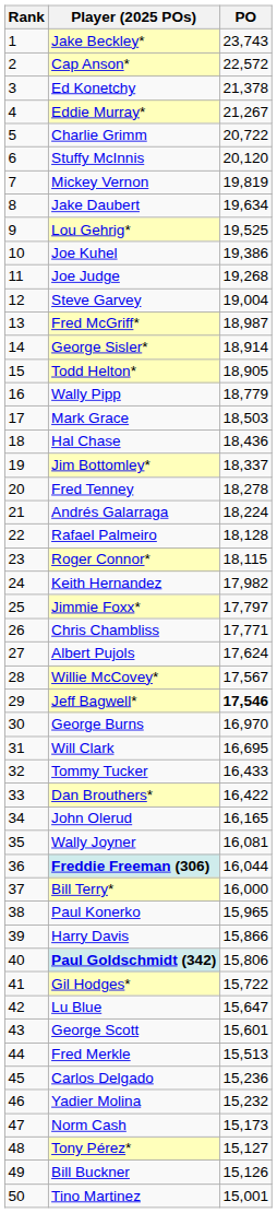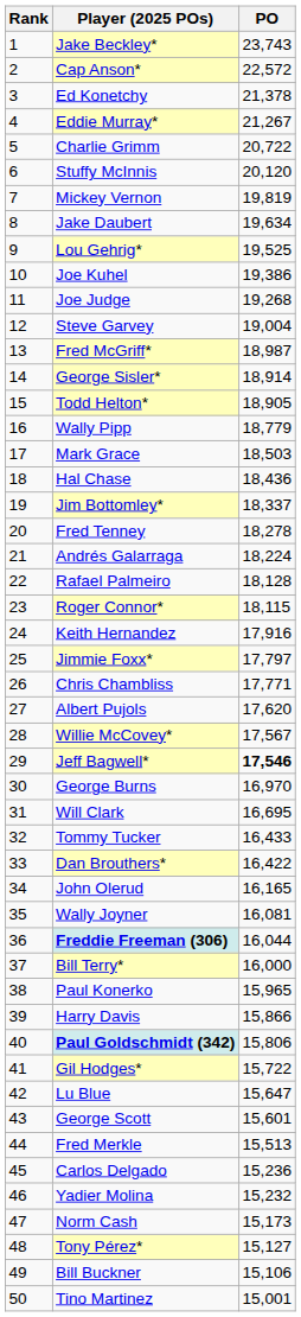 <table class="wikitable" style="float:left;">
 <tr style="white-space:nowrap;">
 <th>Rank</th>
 <th>Player (2025 POs)</th>
 <th>PO</th>
 </tr>
 <tr>
 <td>1</td>
 <td style="background:#ffffbb;"><a href='#'>Jake Beckley</a>*</td>
 <td>23,743</td>
 </tr>
 <tr>
 <td>2</td>
 <td style="background:#ffffbb;"><a href='#'>Cap Anson</a>*</td>
 <td>22,572</td>
 </tr>
 <tr>
 <td>3</td>
 <td><a href='#'>Ed Konetchy</a></td>
 <td>21,378</td>
 </tr>
 <tr>
 <td>4</td>
 <td style="background:#ffffbb;"><a href='#'>Eddie Murray</a>*</td>
 <td>21,267</td>
 </tr>
 <tr>
 <td>5</td>
 <td><a href='#'>Charlie Grimm</a></td>
 <td>20,722</td>
 </tr>
 <tr>
 <td>6</td>
 <td><a href='#'>Stuffy McInnis</a></td>
 <td>20,120</td>
 </tr>
 <tr>
 <td>7</td>
 <td><a href='#'>Mickey Vernon</a></td>
 <td>19,819</td>
 </tr>
 <tr>
 <td>8</td>
 <td><a href='#'>Jake Daubert</a></td>
 <td>19,634</td>
 </tr>
 <tr>
 <td>9</td>
 <td style="background:#ffffbb;"><a href='#'>Lou Gehrig</a>*</td>
 <td>19,525</td>
 </tr>
 <tr>
 <td>10</td>
 <td><a href='#'>Joe Kuhel</a></td>
 <td>19,386</td>
 </tr>
 <tr>
 <td>11</td>
 <td><a href='#'>Joe Judge</a></td>
 <td>19,268</td>
 </tr>
 <tr>
 <td>12</td>
 <td><a href='#'>Steve Garvey</a></td>
 <td>19,004</td>
 </tr>
 <tr>
 <td>13</td>
 <td style="background:#ffffbb;"><a href='#'>Fred McGriff</a>*</td>
 <td>18,987</td>
 </tr>
 <tr>
 <td>14</td>
 <td style="background:#ffffbb;"><a href='#'>George Sisler</a>*</td>
 <td>18,914</td>
 </tr>
 <tr>
 <td>15</td>
 <td style="background:#ffffbb;"><a href='#'>Todd Helton</a>*</td>
 <td>18,905</td>
 </tr>
 <tr>
 <td>16</td>
 <td><a href='#'>Wally Pipp</a></td>
 <td>18,779</td>
 </tr>
 <tr>
 <td>17</td>
 <td><a href='#'>Mark Grace</a></td>
 <td>18,503</td>
 </tr>
 <tr>
 <td>18</td>
 <td><a href='#'>Hal Chase</a></td>
 <td>18,436</td>
 </tr>
 <tr>
 <td>19</td>
 <td style="background:#ffffbb;"><a href='#'>Jim Bottomley</a>*</td>
 <td>18,337</td>
 </tr>
 <tr>
 <td>20</td>
 <td><a href='#'>Fred Tenney</a></td>
 <td>18,278</td>
 </tr>
 <tr>
 <td>21</td>
 <td><a href='#'>Andrés Galarraga</a></td>
 <td>18,224</td>
 </tr>
 <tr>
 <td>22</td>
 <td><a href='#'>Rafael Palmeiro</a></td>
 <td>18,128</td>
 </tr>
 <tr>
 <td>23</td>
 <td style="background:#ffffbb;"><a href='#'>Roger Connor</a>*</td>
 <td>18,115</td>
 </tr>
 <tr>
 <td>24</td>
 <td><a href='#'>Keith Hernandez</a></td>
-<td>17,982</td>
+<td>17,916</td>
 </tr>
 <tr>
 <td>25</td>
 <td style="background:#ffffbb;"><a href='#'>Jimmie Foxx</a>*</td>
 <td>17,797</td>
 </tr>
 <tr>
 <td>26</td>
 <td><a href='#'>Chris Chambliss</a></td>
 <td>17,771</td>
 </tr>
 <tr>
 <td>27</td>
 <td><a href='#'>Albert Pujols</a></td>
-<td>17,624</td>
+<td>17,620</td>
 </tr>
 <tr>
 <td>28</td>
 <td style="background:#ffffbb;"><a href='#'>Willie McCovey</a>*</td>
 <td>17,567</td>
 </tr>
 <tr>
 <td>29</td>
 <td style="background:#ffffbb;"><a href='#'>Jeff Bagwell</a>*</td>
 <td><strong>17,546</strong></td>
 </tr>
 <tr>
 <td>30</td>
 <td><a href='#'>George Burns</a></td>
 <td>16,970</td>
 </tr>
 <tr>
 <td>31</td>
 <td><a href='#'>Will Clark</a></td>
 <td>16,695</td>
 </tr>
 <tr>
 <td>32</td>
 <td><a href='#'>Tommy Tucker</a></td>
 <td>16,433</td>
 </tr>
 <tr>
 <td>33</td>
 <td style="background:#ffffbb;"><a href='#'>Dan Brouthers</a>*</td>
 <td>16,422</td>
 </tr>
 <tr>
 <td>34</td>
 <td><a href='#'>John Olerud</a></td>
 <td>16,165</td>
 </tr>
 <tr>
 <td>35</td>
 <td><a href='#'>Wally Joyner</a></td>
 <td>16,081</td>
 </tr>
 <tr>
 <td>36</td>
 <td style="background:#cfecec;"><strong><a href='#'>Freddie Freeman</a> (306)</strong></td>
 <td>16,044</td>
 </tr>
 <tr>
 <td>37</td>
 <td style="background:#ffffbb;"><a href='#'>Bill Terry</a>*</td>
 <td>16,000</td>
 </tr>
 <tr>
 <td>38</td>
 <td><a href='#'>Paul Konerko</a></td>
 <td>15,965</td>
 </tr>
 <tr>
 <td>39</td>
 <td><a href='#'>Harry Davis</a></td>
 <td>15,866</td>
 </tr>
 <tr>
 <td>40</td>
 <td style="background:#cfecec;"><strong><a href='#'>Paul Goldschmidt</a> (342)</strong></td>
 <td>15,806</td>
 </tr>
 <tr>
 <td>41</td>
 <td style="background:#ffffbb;"><a href='#'>Gil Hodges</a>*</td>
 <td>15,722</td>
 </tr>
 <tr>
 <td>42</td>
 <td><a href='#'>Lu Blue</a></td>
 <td>15,647</td>
 </tr>
 <tr>
 <td>43</td>
 <td><a href='#'>George Scott</a></td>
 <td>15,601</td>
 </tr>
 <tr>
 <td>44</td>
 <td><a href='#'>Fred Merkle</a></td>
 <td>15,513</td>
 </tr>
 <tr>
 <td>45</td>
 <td><a href='#'>Carlos Delgado</a></td>
 <td>15,236</td>
 </tr>
 <tr>
 <td>46</td>
 <td><a href='#'>Yadier Molina</a></td>
 <td>15,232</td>
 </tr>
 <tr>
 <td>47</td>
 <td><a href='#'>Norm Cash</a></td>
 <td>15,173</td>
 </tr>
 <tr>
 <td>48</td>
 <td style="background:#ffffbb;"><a href='#'>Tony Pérez</a>*</td>
 <td>15,127</td>
 </tr>
 <tr>
 <td>49</td>
 <td><a href='#'>Bill Buckner</a></td>
-<td>15,126</td>
+<td>15,106</td>
 </tr>
 <tr>
 <td>50</td>
 <td><a href='#'>Tino Martinez</a></td>
 <td>15,001</td>
 </tr>
 </table>
